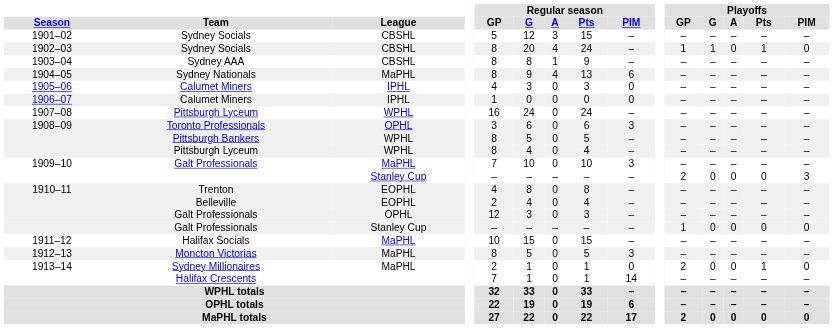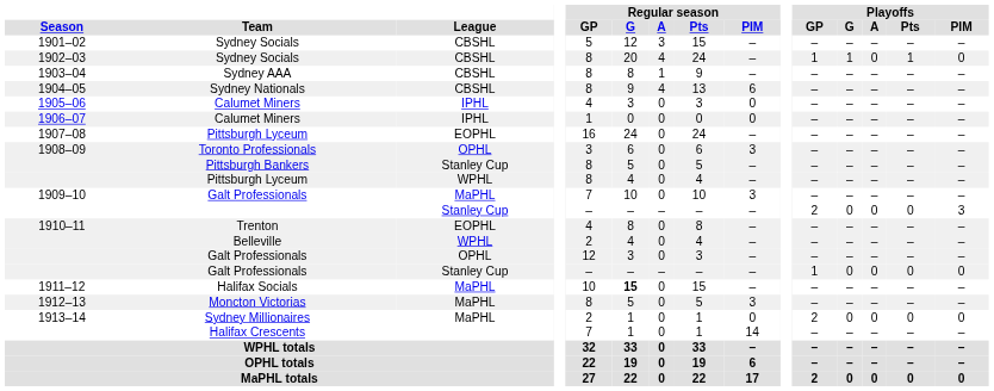 <table BORDER="0" CELLPADDING="1" CELLSPACING="0" width="65%" style="text-align:center">
 <tr bgcolor="#e0e0e0">
 <th colspan="3" bgcolor="#ffffff"> </th>
 <th rowspan="99" bgcolor="#ffffff"> </th>
 <th colspan="5">Regular season</th>
 <th rowspan="99" bgcolor="#ffffff"> </th>
 <th colspan="5">Playoffs</th>
 </tr>
 <tr bgcolor="#e0e0e0">
 <th><a href='#'>Season</a></th>
 <th>Team</th>
 <th>League</th>
 <th>GP</th>
 <th><a href='#'>G</a></th>
 <th><a href='#'>A</a></th>
 <th><a href='#'>Pts</a></th>
 <th><a href='#'>PIM</a></th>
 <th>GP</th>
 <th>G</th>
 <th>A</th>
 <th>Pts</th>
 <th>PIM</th>
 </tr>
 <tr ALIGN="center">
 <td>1901–02</td>
 <td>Sydney Socials</td>
 <td>CBSHL</td>
 <td>5</td>
 <td>12</td>
 <td>3</td>
 <td>15</td>
 <td>–</td>
 <td>–</td>
 <td>–</td>
 <td>–</td>
 <td>–</td>
 <td>–</td>
 </tr>
 <tr ALIGN="center" bgcolor="#f0f0f0">
 <td>1902–03</td>
 <td>Sydney Socials</td>
 <td>CBSHL</td>
 <td>8</td>
 <td>20</td>
 <td>4</td>
 <td>24</td>
 <td>–</td>
 <td>1</td>
 <td>1</td>
 <td>0</td>
 <td>1</td>
 <td>0</td>
 </tr>
 <tr ALIGN="center">
 <td>1903–04</td>
 <td>Sydney AAA</td>
 <td>CBSHL</td>
 <td>8</td>
 <td>8</td>
 <td>1</td>
 <td>9</td>
 <td>–</td>
 <td>–</td>
 <td>–</td>
 <td>–</td>
 <td>–</td>
 <td>–</td>
 </tr>
 <tr ALIGN="center" bgcolor="#f0f0f0">
 <td>1904–05</td>
 <td>Sydney Nationals</td>
-<td>MaPHL</td>
+<td>CBSHL</td>
 <td>8</td>
 <td>9</td>
 <td>4</td>
 <td>13</td>
 <td>6</td>
 <td>–</td>
 <td>–</td>
 <td>–</td>
 <td>–</td>
 <td>–</td>
 </tr>
 <tr ALIGN="center">
 <td><a href='#'>1905–06</a></td>
 <td><a href='#'>Calumet Miners</a></td>
 <td><a href='#'>IPHL</a></td>
 <td>4</td>
 <td>3</td>
 <td>0</td>
 <td>3</td>
 <td>0</td>
 <td>–</td>
 <td>–</td>
 <td>–</td>
 <td>–</td>
 <td>–</td>
 </tr>
 <tr ALIGN="center" bgcolor="#f0f0f0">
 <td><a href='#'>1906–07</a></td>
 <td>Calumet Miners</td>
 <td>IPHL</td>
 <td>1</td>
 <td>0</td>
 <td>0</td>
 <td>0</td>
 <td>0</td>
 <td>–</td>
 <td>–</td>
 <td>–</td>
 <td>–</td>
 <td>–</td>
 </tr>
 <tr ALIGN="center">
 <td>1907–08</td>
 <td><a href='#'>Pittsburgh Lyceum</a></td>
-<td><a href='#'>WPHL</a></td>
+<td>EOPHL</td>
 <td>16</td>
 <td>24</td>
 <td>0</td>
 <td>24</td>
 <td>–</td>
 <td>–</td>
 <td>–</td>
 <td>–</td>
 <td>–</td>
 <td>–</td>
 </tr>
 <tr ALIGN="center" bgcolor="#f0f0f0">
 <td>1908–09</td>
 <td><a href='#'>Toronto Professionals</a></td>
 <td><a href='#'>OPHL</a></td>
 <td>3</td>
 <td>6</td>
 <td>0</td>
 <td>6</td>
 <td>3</td>
 <td>–</td>
 <td>–</td>
 <td>–</td>
 <td>–</td>
 <td>–</td>
 </tr>
 <tr ALIGN="center" bgcolor="#f0f0f0">
 <td></td>
 <td><a href='#'>Pittsburgh Bankers</a></td>
-<td>WPHL</td>
+<td>Stanley Cup</td>
 <td>8</td>
 <td>5</td>
 <td>0</td>
 <td>5</td>
 <td>–</td>
 <td>–</td>
 <td>–</td>
 <td>–</td>
 <td>–</td>
 <td>–</td>
 </tr>
 <tr ALIGN="center" bgcolor="#f0f0f0">
 <td></td>
 <td>Pittsburgh Lyceum</td>
 <td>WPHL</td>
 <td>8</td>
 <td>4</td>
 <td>0</td>
 <td>4</td>
 <td>–</td>
 <td>–</td>
 <td>–</td>
 <td>–</td>
 <td>–</td>
 <td>–</td>
 </tr>
 <tr ALIGN="center">
 <td>1909–10</td>
 <td><a href='#'>Galt Professionals</a></td>
 <td><a href='#'>MaPHL</a></td>
 <td>7</td>
 <td>10</td>
 <td>0</td>
 <td>10</td>
 <td>3</td>
 <td>–</td>
 <td>–</td>
 <td>–</td>
 <td>–</td>
 <td>–</td>
 </tr>
 <tr ALIGN="center">
 <td></td>
 <td></td>
 <td><a href='#'>Stanley Cup</a></td>
 <td>–</td>
 <td>–</td>
 <td>–</td>
 <td>–</td>
 <td>–</td>
 <td>2</td>
 <td>0</td>
 <td>0</td>
 <td>0</td>
 <td>3</td>
 </tr>
 <tr ALIGN="center" bgcolor="#f0f0f0">
 <td>1910–11</td>
 <td>Trenton</td>
 <td>EOPHL</td>
 <td>4</td>
 <td>8</td>
 <td>0</td>
 <td>8</td>
 <td>–</td>
 <td>–</td>
 <td>–</td>
 <td>–</td>
 <td>–</td>
 <td>–</td>
 </tr>
 <tr ALIGN="center" bgcolor="#f0f0f0">
 <td></td>
 <td>Belleville</td>
-<td>EOPHL</td>
+<td><a href='#'>WPHL</a></td>
 <td>2</td>
 <td>4</td>
 <td>0</td>
 <td>4</td>
 <td>–</td>
 <td>–</td>
 <td>–</td>
 <td>–</td>
 <td>–</td>
 <td>–</td>
 </tr>
 <tr ALIGN="center" bgcolor="#f0f0f0">
 <td></td>
 <td>Galt Professionals</td>
 <td>OPHL</td>
 <td>12</td>
 <td>3</td>
 <td>0</td>
 <td>3</td>
 <td>–</td>
 <td>–</td>
 <td>–</td>
 <td>–</td>
 <td>–</td>
 <td>–</td>
 </tr>
 <tr ALIGN="center" bgcolor="#f0f0f0">
 <td></td>
 <td>Galt Professionals</td>
 <td>Stanley Cup</td>
 <td>–</td>
 <td>–</td>
 <td>–</td>
 <td>–</td>
 <td>–</td>
 <td>1</td>
 <td>0</td>
 <td>0</td>
 <td>0</td>
 <td>0</td>
 </tr>
 <tr ALIGN="center">
 <td>1911–12</td>
 <td>Halifax Socials</td>
 <td><a href='#'>MaPHL</a></td>
 <td>10</td>
-<td>15</td>
+<td><strong>15</strong></td>
 <td>0</td>
 <td>15</td>
 <td>–</td>
 <td>–</td>
 <td>–</td>
 <td>–</td>
 <td>–</td>
 <td>–</td>
 </tr>
 <tr ALIGN="center" bgcolor="#f0f0f0">
 <td>1912–13</td>
 <td><a href='#'>Moncton Victorias</a></td>
 <td>MaPHL</td>
 <td>8</td>
 <td>5</td>
 <td>0</td>
 <td>5</td>
 <td>3</td>
 <td>–</td>
 <td>–</td>
 <td>–</td>
 <td>–</td>
 <td>–</td>
 </tr>
 <tr ALIGN="center">
 <td>1913–14</td>
 <td><a href='#'>Sydney Millionaires</a></td>
 <td>MaPHL</td>
 <td>2</td>
 <td>1</td>
 <td>0</td>
 <td>1</td>
 <td>0</td>
 <td>2</td>
 <td>0</td>
 <td>0</td>
-<td>1</td>
+<td>0</td>
 <td>0</td>
 </tr>
 <tr ALIGN="center">
 <td></td>
 <td><a href='#'>Halifax Crescents</a></td>
 <td></td>
 <td>7</td>
 <td>1</td>
 <td>0</td>
 <td>1</td>
 <td>14</td>
 <td>–</td>
 <td>–</td>
 <td>–</td>
 <td>–</td>
 <td>–</td>
 </tr>
 <tr ALIGN="center" bgcolor="#e0e0e0">
 <th colspan="3" align="center">WPHL totals</th>
 <th>32</th>
 <th>33</th>
 <th>0</th>
 <th>33</th>
 <th>–</th>
 <th>–</th>
 <th>–</th>
 <th>–</th>
 <th>–</th>
 <th>–</th>
 </tr>
 <tr ALIGN="center" bgcolor="#e0e0e0">
 <th colspan="3" align="center">OPHL totals</th>
 <th>22</th>
 <th>19</th>
 <th>0</th>
 <th>19</th>
 <th>6</th>
 <th>–</th>
 <th>–</th>
 <th>–</th>
 <th>–</th>
 <th>–</th>
 </tr>
 <tr ALIGN="center" bgcolor="#e0e0e0">
 <th colspan="3" align="center">MaPHL totals</th>
 <th>27</th>
 <th>22</th>
 <th>0</th>
 <th>22</th>
 <th>17</th>
 <th>2</th>
 <th>0</th>
 <th>0</th>
 <th>0</th>
 <th>0</th>
 </tr>
 </table>
